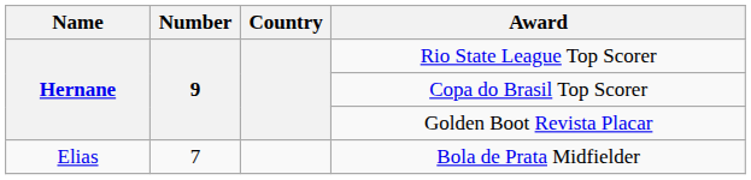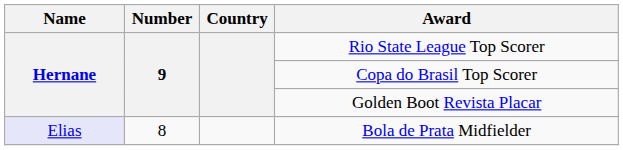 <table class="wikitable" style="font-size: 95%; text-align: center;">
 <tr>
 <th width=100>Name</th>
 <th width=60>Number</th>
 <th width=60>Country</th>
 <th width=300>Award</th>
 </tr>
 <tr>
 <th rowspan="3"><a href='#'>Hernane</a></th>
 <th rowspan="3">9</th>
 <th rowspan="3"></th>
 <td><a href='#'>Rio State League</a> Top Scorer</td>
 </tr>
 <tr>
 <td><a href='#'>Copa do Brasil</a> Top Scorer</td>
 </tr>
 <tr>
 <td>Golden Boot <a href='#'>Revista Placar</a></td>
 </tr>
 <tr>
-<td><a href='#'>Elias</a></td>
-<td>7</td>
+<td style="background: lavender;"><a href='#'>Elias</a></td>
+<td>8</td>
 <td></td>
 <td><a href='#'>Bola de Prata</a> Midfielder</td>
 </tr>
 <tr>
 </tr>
 </table>
